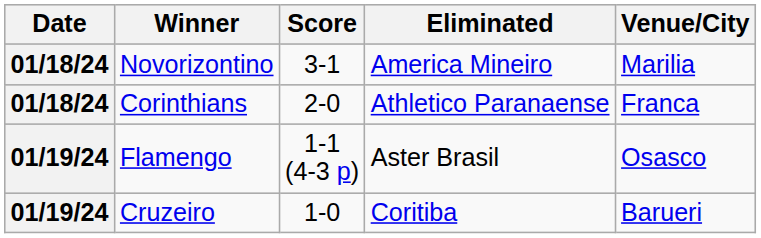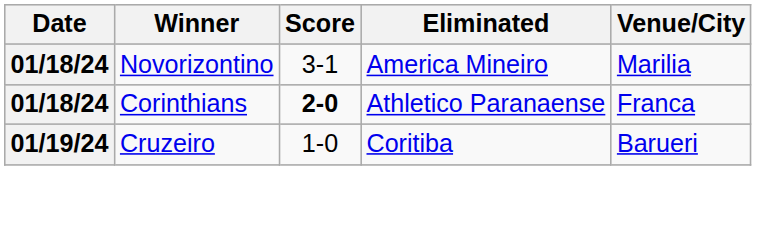 <table class="sortable plainrowheaders wikitable">
 <tr>
 <th scope="col">Date</th>
 <th scope="col">Winner</th>
 <th scope="col">Score</th>
 <th scope="col">Eliminated</th>
 <th scope="col">Venue/City</th>
 </tr>
 <tr>
 <th scope="row" style="text-align:center">01/18/24</th>
 <td><a href='#'>Novorizontino</a></td>
 <td align="center">3-1</td>
 <td><a href='#'>America Mineiro</a></td>
 <td><a href='#'>Marilia</a></td>
 </tr>
 <tr>
 <th scope="row" style="text-align:center">01/18/24</th>
 <td><a href='#'>Corinthians</a></td>
-<td align="center">2-0</td>
+<td align="center"><strong>2-0</strong></td>
 <td><a href='#'>Athletico Paranaense</a></td>
 <td><a href='#'>Franca</a></td>
-</tr>
-<tr>
-<th scope="row" style="text-align:center">01/19/24</th>
-<td><a href='#'>Flamengo</a></td>
-<td align="center">1-1<br>(4-3 <a href='#'>p</a>)</td>
-<td>Aster Brasil</td>
-<td><a href='#'>Osasco</a></td>
 </tr>
 <tr>
 <th scope="row" style="text-align:center">01/19/24</th>
 <td><a href='#'>Cruzeiro</a></td>
 <td align="center">1-0</td>
 <td><a href='#'>Coritiba</a></td>
 <td><a href='#'>Barueri</a></td>
 </tr>
 </table>
